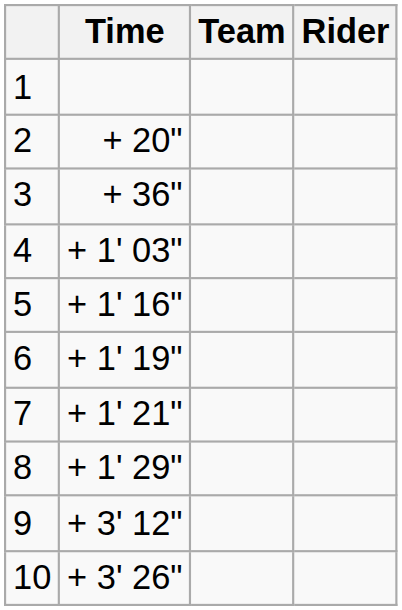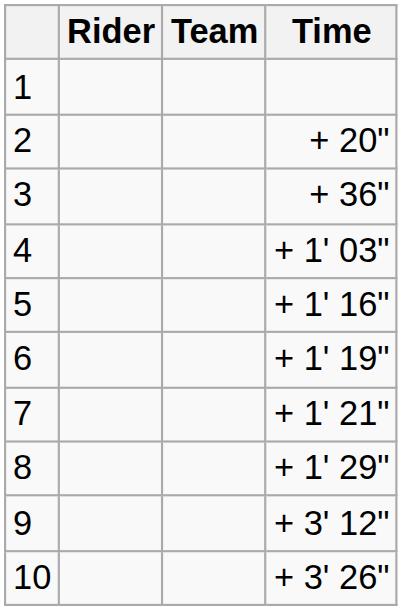 <table class="wikitable">
 <tr>
 <th></th>
+<th>Rider</th>
+<th>Team</th>
 <th>Time</th>
-<th>Team</th>
-<th>Rider</th>
 </tr>
 <tr>
 <td>1</td>
+<td> </td>
+<td></td>
 <td align="right"></td>
-<td></td>
-<td> </td>
 </tr>
 <tr>
 <td>2</td>
-<td align="right">+ 20"</td>
 <td></td>
 <td></td>
+<td align="right">+ 20"</td>
 </tr>
 <tr>
 <td>3</td>
-<td align="right">+ 36"</td>
 <td></td>
 <td></td>
+<td align="right">+ 36"</td>
 </tr>
 <tr>
 <td>4</td>
-<td align="right">+ 1' 03"</td>
 <td></td>
 <td></td>
+<td align="right">+ 1' 03"</td>
 </tr>
 <tr>
 <td>5</td>
+<td> </td>
+<td></td>
 <td align="right">+ 1' 16"</td>
-<td></td>
-<td> </td>
 </tr>
 <tr>
 <td>6</td>
-<td align="right">+ 1' 19"</td>
 <td></td>
 <td></td>
+<td align="right">+ 1' 19"</td>
 </tr>
 <tr>
 <td>7</td>
-<td align="right">+ 1' 21"</td>
 <td></td>
 <td></td>
+<td align="right">+ 1' 21"</td>
 </tr>
 <tr>
 <td>8</td>
-<td align="right">+ 1' 29"</td>
 <td></td>
 <td></td>
+<td align="right">+ 1' 29"</td>
 </tr>
 <tr>
 <td>9</td>
-<td align="right">+ 3' 12"</td>
 <td></td>
 <td></td>
+<td align="right">+ 3' 12"</td>
 </tr>
 <tr>
 <td>10</td>
-<td align="right">+ 3' 26"</td>
 <td></td>
 <td></td>
+<td align="right">+ 3' 26"</td>
 </tr>
 </table>
